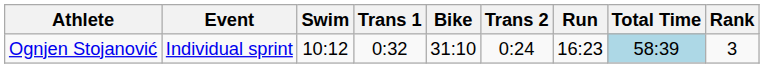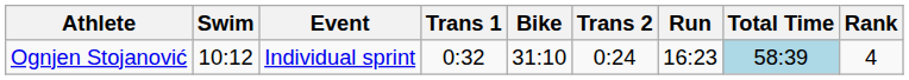 <table class="wikitable" style="font-size:90%">
 <tr>
 <th>Athlete</th>
+<th>Swim</th>
 <th>Event</th>
-<th>Swim</th>
 <th>Trans 1</th>
 <th>Bike</th>
 <th>Trans 2</th>
 <th>Run</th>
 <th>Total Time</th>
 <th>Rank</th>
 </tr>
 <tr align=center>
 <td align=left><a href='#'>Ognjen Stojanović</a></td>
+<td>10:12</td>
 <td style="text-align:left;"><a href='#'>Individual sprint</a></td>
-<td>10:12</td>
 <td>0:32</td>
 <td>31:10</td>
 <td>0:24</td>
 <td>16:23</td>
 <td style="background: lightblue;">58:39</td>
-<td>3</td>
+<td>4</td>
 </tr>
 </table>
